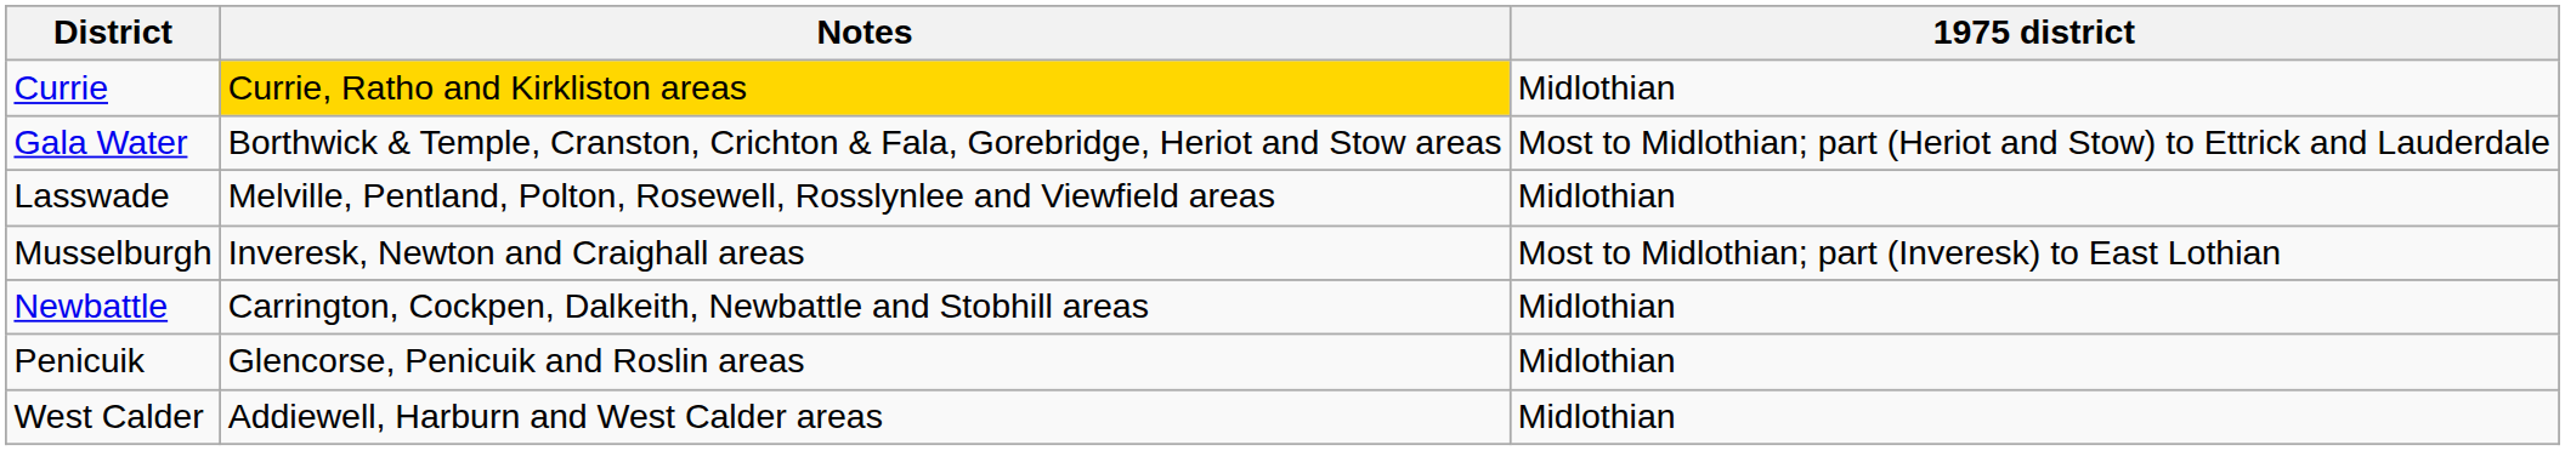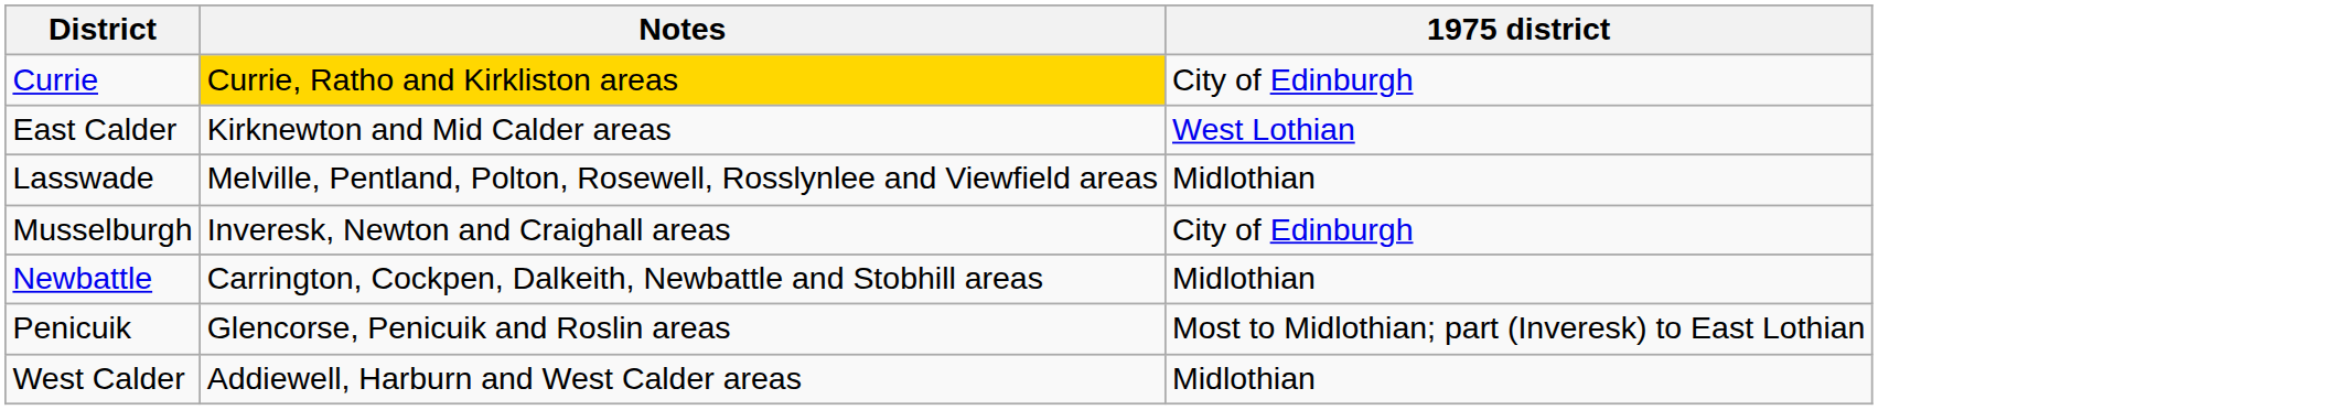 <table class="wikitable">
 <tr>
 <th>District</th>
 <th>Notes</th>
 <th>1975 district</th>
 </tr>
 <tr>
 <td><a href='#'>Currie</a></td>
 <td style="background: gold;">Currie, Ratho and Kirkliston areas</td>
-<td>Midlothian</td>
+<td>City of <a href='#'>Edinburgh</a></td>
 </tr>
 <tr>
-<td><a href='#'>Gala Water</a></td>
-<td>Borthwick & Temple, Cranston, Crichton & Fala, Gorebridge, Heriot and Stow areas</td>
-<td>Most to Midlothian; part (Heriot and Stow) to Ettrick and Lauderdale</td>
+<td>East Calder</td>
+<td>Kirknewton and Mid Calder areas</td>
+<td><a href='#'>West Lothian</a></td>
 </tr>
 <tr>
 <td>Lasswade</td>
 <td>Melville, Pentland, Polton, Rosewell, Rosslynlee and Viewfield areas</td>
 <td>Midlothian</td>
 </tr>
 <tr>
 <td>Musselburgh</td>
 <td>Inveresk, Newton and Craighall areas</td>
-<td>Most to Midlothian; part (Inveresk) to East Lothian</td>
+<td>City of <a href='#'>Edinburgh</a></td>
 </tr>
 <tr>
 <td><a href='#'>Newbattle</a></td>
 <td>Carrington, Cockpen, Dalkeith, Newbattle and Stobhill areas</td>
 <td>Midlothian</td>
 </tr>
 <tr>
 <td>Penicuik</td>
 <td>Glencorse, Penicuik and Roslin areas</td>
-<td>Midlothian</td>
+<td>Most to Midlothian; part (Inveresk) to East Lothian</td>
 </tr>
 <tr>
 <td>West Calder</td>
 <td>Addiewell, Harburn and West Calder areas</td>
 <td>Midlothian</td>
 </tr>
 </table>
